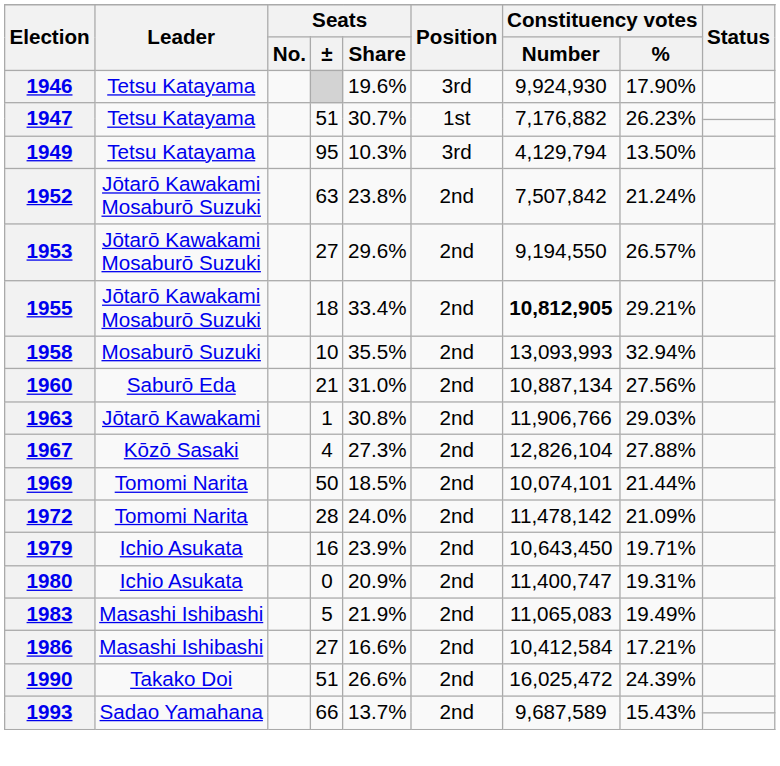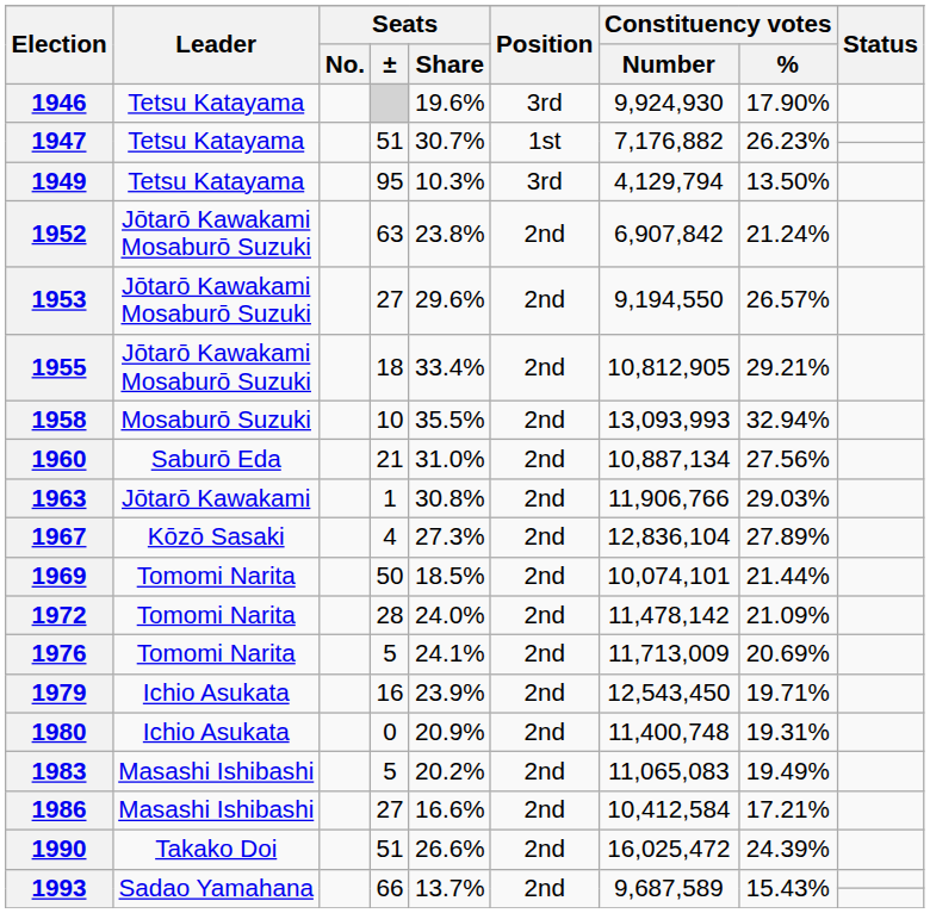 <table class="wikitable sortable">
 <tr>
 </tr>
 <tr>
 <th rowspan=2>Election</th>
 <th rowspan=2>Leader</th>
 <th colspan=3>Seats</th>
 <th rowspan=2>Position</th>
 <th colspan=2>Constituency votes</th>
 <th rowspan=2>Status</th>
 </tr>
 <tr>
 <th>No.</th>
 <th>±</th>
 <th>Share</th>
 <th>Number</th>
 <th>%</th>
 </tr>
 <tr style="text-align:center;">
 <th><a href='#'>1946</a></th>
 <td><a href='#'>Tetsu Katayama</a></td>
 <td></td>
 <td bgcolor="lightgrey"></td>
 <td>19.6%</td>
 <td>3rd</td>
 <td>9,924,930</td>
 <td>17.90%</td>
 <td></td>
 </tr>
 <tr style="text-align:center;">
 <th rowspan=2><a href='#'>1947</a></th>
 <td rowspan=2><a href='#'>Tetsu Katayama</a></td>
 <td rowspan=2></td>
 <td rowspan=2> 51</td>
 <td rowspan=2>30.7%</td>
 <td rowspan=2> 1st</td>
 <td rowspan=2>7,176,882</td>
 <td rowspan=2>26.23%</td>
 <td></td>
 </tr>
 <tr style="text-align:center;">
 <td></td>
 </tr>
 <tr style="text-align:center;">
 <th><a href='#'>1949</a></th>
 <td><a href='#'>Tetsu Katayama</a></td>
 <td></td>
 <td> 95</td>
 <td>10.3%</td>
 <td> 3rd</td>
 <td>4,129,794</td>
 <td>13.50%</td>
 <td></td>
 </tr>
 <tr style="text-align:center;">
 <th><a href='#'>1952</a></th>
 <td><a href='#'>Jōtarō Kawakami</a><br><a href='#'>Mosaburō Suzuki</a></td>
 <td></td>
 <td> 63</td>
 <td>23.8%</td>
 <td> 2nd</td>
-<td>7,507,842</td>
+<td>6,907,842</td>
 <td>21.24%</td>
 <td></td>
 </tr>
 <tr style="text-align:center;">
 <th><a href='#'>1953</a></th>
 <td><a href='#'>Jōtarō Kawakami</a><br><a href='#'>Mosaburō Suzuki</a></td>
 <td></td>
 <td> 27</td>
 <td>29.6%</td>
 <td> 2nd</td>
 <td>9,194,550</td>
 <td>26.57%</td>
 <td></td>
 </tr>
 <tr style="text-align:center;">
 <th><a href='#'>1955</a></th>
 <td><a href='#'>Jōtarō Kawakami</a><br><a href='#'>Mosaburō Suzuki</a></td>
 <td></td>
 <td> 18</td>
 <td>33.4%</td>
 <td> 2nd</td>
-<td><strong>10,812,905</strong></td>
+<td>10,812,905</td>
 <td>29.21%</td>
 <td></td>
 </tr>
 <tr style="text-align:center;">
 <th><a href='#'>1958</a></th>
 <td><a href='#'>Mosaburō Suzuki</a></td>
 <td></td>
 <td> 10</td>
 <td>35.5%</td>
 <td> 2nd</td>
 <td>13,093,993</td>
 <td>32.94%</td>
 <td></td>
 </tr>
 <tr style="text-align:center;">
 <th><a href='#'>1960</a></th>
 <td><a href='#'>Saburō Eda</a></td>
 <td></td>
 <td> 21</td>
 <td>31.0%</td>
 <td> 2nd</td>
 <td>10,887,134</td>
 <td>27.56%</td>
 <td></td>
 </tr>
 <tr style="text-align:center;">
 <th><a href='#'>1963</a></th>
 <td><a href='#'>Jōtarō Kawakami</a></td>
 <td></td>
 <td> 1</td>
 <td>30.8%</td>
 <td> 2nd</td>
 <td>11,906,766</td>
 <td>29.03%</td>
 <td></td>
 </tr>
 <tr style="text-align:center;">
 <th><a href='#'>1967</a></th>
 <td><a href='#'>Kōzō Sasaki</a></td>
 <td></td>
 <td> 4</td>
 <td>27.3%</td>
 <td> 2nd</td>
-<td>12,826,104</td>
-<td>27.88%</td>
+<td>12,836,104</td>
+<td>27.89%</td>
 <td></td>
 </tr>
 <tr style="text-align:center;">
 <th><a href='#'>1969</a></th>
 <td><a href='#'>Tomomi Narita</a></td>
 <td></td>
 <td> 50</td>
 <td>18.5%</td>
 <td> 2nd</td>
 <td>10,074,101</td>
 <td>21.44%</td>
 <td></td>
 </tr>
 <tr style="text-align:center;">
 <th><a href='#'>1972</a></th>
 <td><a href='#'>Tomomi Narita</a></td>
 <td></td>
 <td> 28</td>
 <td>24.0%</td>
 <td> 2nd</td>
 <td>11,478,142</td>
 <td>21.09%</td>
 <td></td>
 </tr>
 <tr style="text-align:center;">
+<th><a href='#'>1976</a></th>
+<td><a href='#'>Tomomi Narita</a></td>
+<td></td>
+<td> 5</td>
+<td>24.1%</td>
+<td> 2nd</td>
+<td>11,713,009</td>
+<td>20.69%</td>
+<td></td>
+</tr>
+<tr style="text-align:center;">
 <th><a href='#'>1979</a></th>
 <td><a href='#'>Ichio Asukata</a></td>
 <td></td>
 <td> 16</td>
 <td>23.9%</td>
 <td> 2nd</td>
-<td>10,643,450</td>
+<td>12,543,450</td>
 <td>19.71%</td>
 <td></td>
 </tr>
 <tr style="text-align:center;">
 <th><a href='#'>1980</a></th>
 <td><a href='#'>Ichio Asukata</a></td>
 <td></td>
 <td> 0</td>
 <td>20.9%</td>
 <td> 2nd</td>
-<td>11,400,747</td>
+<td>11,400,748</td>
 <td>19.31%</td>
 <td></td>
 </tr>
 <tr style="text-align:center;">
 <th><a href='#'>1983</a></th>
 <td><a href='#'>Masashi Ishibashi</a></td>
 <td></td>
 <td> 5</td>
-<td>21.9%</td>
+<td>20.2%</td>
 <td> 2nd</td>
 <td>11,065,083</td>
 <td>19.49%</td>
 <td></td>
 </tr>
 <tr style="text-align:center;">
 <th><a href='#'>1986</a></th>
 <td><a href='#'>Masashi Ishibashi</a></td>
 <td></td>
 <td> 27</td>
 <td>16.6%</td>
 <td> 2nd</td>
 <td>10,412,584</td>
 <td>17.21%</td>
 <td></td>
 </tr>
 <tr style="text-align:center;">
 <th><a href='#'>1990</a></th>
 <td><a href='#'>Takako Doi</a></td>
 <td></td>
 <td> 51</td>
 <td>26.6%</td>
 <td> 2nd</td>
 <td>16,025,472</td>
 <td>24.39%</td>
 <td></td>
 </tr>
 <tr style="text-align:center;">
 <th rowspan=2><a href='#'>1993</a></th>
 <td rowspan=2><a href='#'>Sadao Yamahana</a></td>
 <td rowspan=2></td>
 <td rowspan=2> 66</td>
 <td rowspan=2>13.7%</td>
 <td rowspan=2> 2nd</td>
 <td rowspan=2>9,687,589</td>
 <td rowspan=2>15.43%</td>
 <td></td>
 </tr>
 <tr style="text-align:center;">
 <td></td>
 </tr>
 </table>
